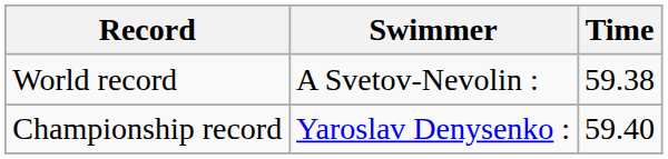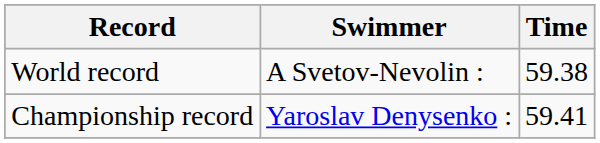 <table class="wikitable">
 <tr>
 <th>Record</th>
 <th>Swimmer</th>
 <th>Time</th>
 </tr>
 <tr>
 <td>World record</td>
 <td> A Svetov-Nevolin :</td>
 <td>59.38</td>
 </tr>
 <tr>
 <td>Championship record</td>
 <td> <a href='#'>Yaroslav Denysenko</a> :</td>
-<td>59.40</td>
+<td>59.41</td>
 </tr>
 </table>
